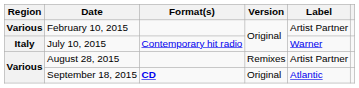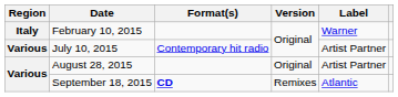 <table class="wikitable plainrowheaders">
 <tr>
 <th scope="col">Region</th>
 <th scope="col">Date</th>
 <th scope="col">Format(s)</th>
 <th scope="col">Version</th>
 <th scope="col">Label</th>
 <th scope="col"></th>
 </tr>
 <tr>
-<th scope="row">Various</th>
+<th scope="row">Italy</th>
 <td>February 10, 2015</td>
 <td></td>
 <td rowspan=2>Original</td>
-<td>Artist Partner</td>
+<td><a href='#'>Warner</a></td>
 <td style="text-align:center;"></td>
 </tr>
 <tr>
-<th scope="row">Italy</th>
+<th scope="row">Various</th>
 <td>July 10, 2015</td>
 <td><a href='#'>Contemporary hit radio</a></td>
-<td><a href='#'>Warner</a></td>
+<td>Artist Partner</td>
 <td style="text-align:center;"></td>
 </tr>
 <tr>
 <th scope="row" rowspan=2>Various</th>
 <td>August 28, 2015</td>
 <td></td>
-<td>Remixes</td>
+<td>Original</td>
 <td>Artist Partner</td>
 <td style="text-align:center;"></td>
 </tr>
 <tr>
 <td>September 18, 2015</td>
 <td><strong><a href='#'>CD</a></strong></td>
-<td>Original</td>
+<td>Remixes</td>
 <td><a href='#'>Atlantic</a></td>
 <td style="text-align:center;"></td>
 </tr>
 </table>
